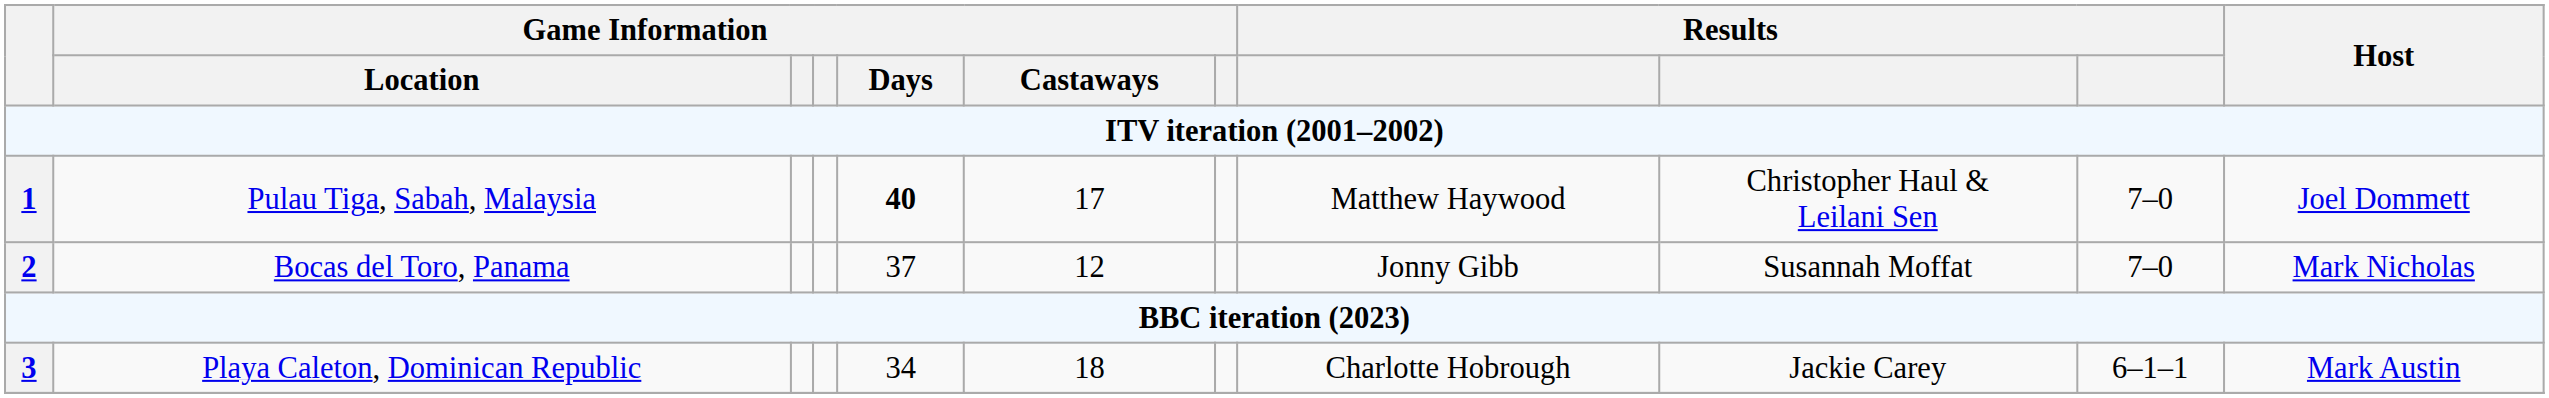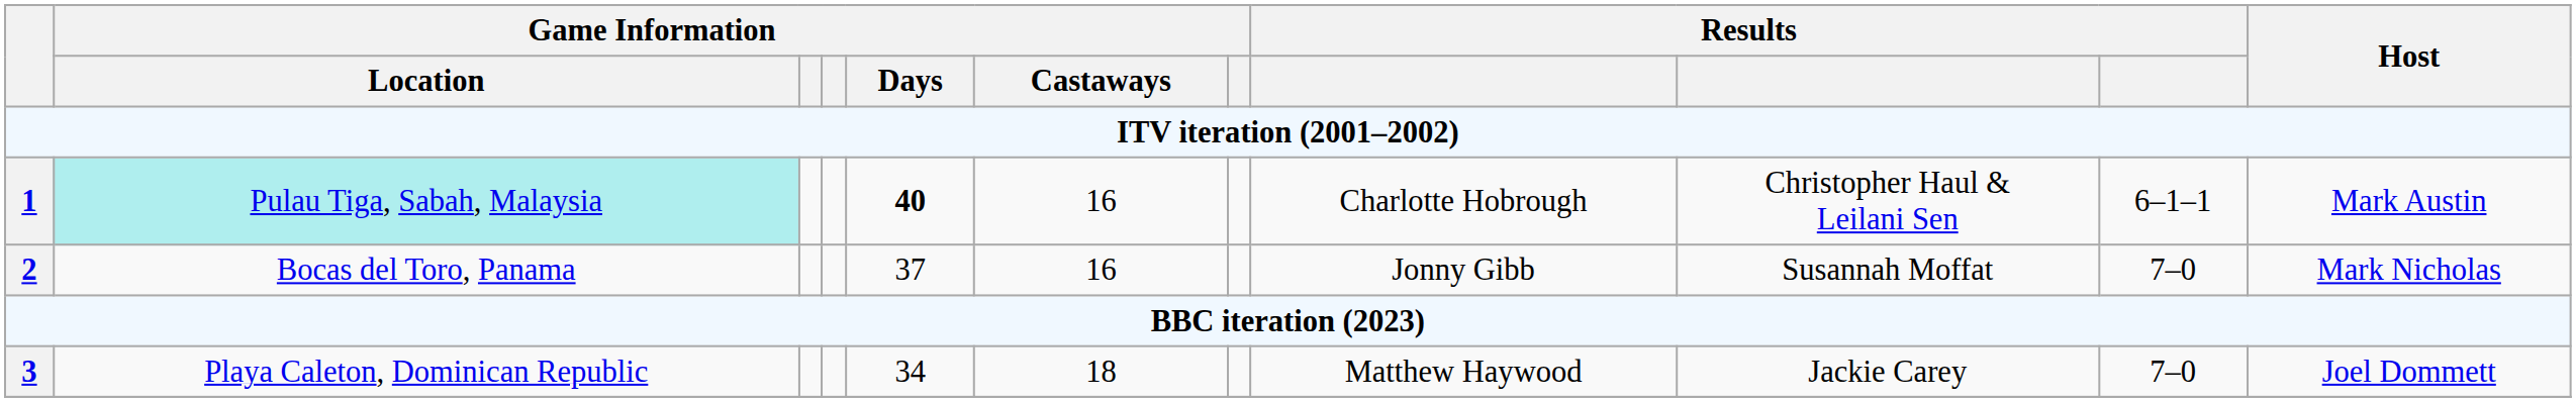 <table class="wikitable" style="width:100%; font-size:95%; text-align:center">
 <tr>
 <th rowspan=2></th>
 <th colspan="6">Game Information</th>
 <th colspan=3>Results</th>
 <th rowspan=2>Host</th>
 </tr>
 <tr>
 <th>Location</th>
 <th></th>
 <th></th>
 <th>Days</th>
 <th>Castaways</th>
 <th></th>
 <th></th>
 <th></th>
 <th></th>
 </tr>
 <tr>
 <th colspan=12 style="background:#F0F8FF">ITV iteration (2001–2002)</th>
 </tr>
 <tr>
 <th><a href='#'>1</a></th>
-<td><a href='#'>Pulau Tiga</a>, <a href='#'>Sabah</a>, <a href='#'>Malaysia</a></td>
+<td style="background: paleturquoise;"><a href='#'>Pulau Tiga</a>, <a href='#'>Sabah</a>, <a href='#'>Malaysia</a></td>
 <td></td>
 <td></td>
 <td><strong>40</strong></td>
-<td>17</td>
+<td>16</td>
 <td></td>
-<td>Matthew Haywood</td>
+<td>Charlotte Hobrough</td>
 <td>Christopher Haul &<br><a href='#'>Leilani Sen</a></td>
-<td>7–0</td>
-<td><a href='#'>Joel Dommett</a></td>
+<td>6–1–1</td>
+<td><a href='#'>Mark Austin</a></td>
 </tr>
 <tr>
 <th><a href='#'>2</a></th>
 <td><a href='#'>Bocas del Toro</a>, <a href='#'>Panama</a></td>
 <td></td>
 <td></td>
 <td>37</td>
-<td>12</td>
+<td>16</td>
 <td></td>
 <td>Jonny Gibb</td>
 <td>Susannah Moffat</td>
 <td>7–0</td>
 <td><a href='#'>Mark Nicholas</a></td>
 </tr>
 <tr>
 <th colspan=12 style="background:#F0F8FF">BBC iteration (2023)</th>
 </tr>
 <tr>
 <th><a href='#'>3</a></th>
 <td><a href='#'>Playa Caleton</a>, <a href='#'>Dominican Republic</a></td>
 <td></td>
 <td></td>
 <td>34</td>
 <td>18</td>
 <td></td>
-<td>Charlotte Hobrough</td>
+<td>Matthew Haywood</td>
 <td>Jackie Carey</td>
-<td>6–1–1</td>
-<td><a href='#'>Mark Austin</a></td>
+<td>7–0</td>
+<td><a href='#'>Joel Dommett</a></td>
 </tr>
 <tr>
 </tr>
 </table>
